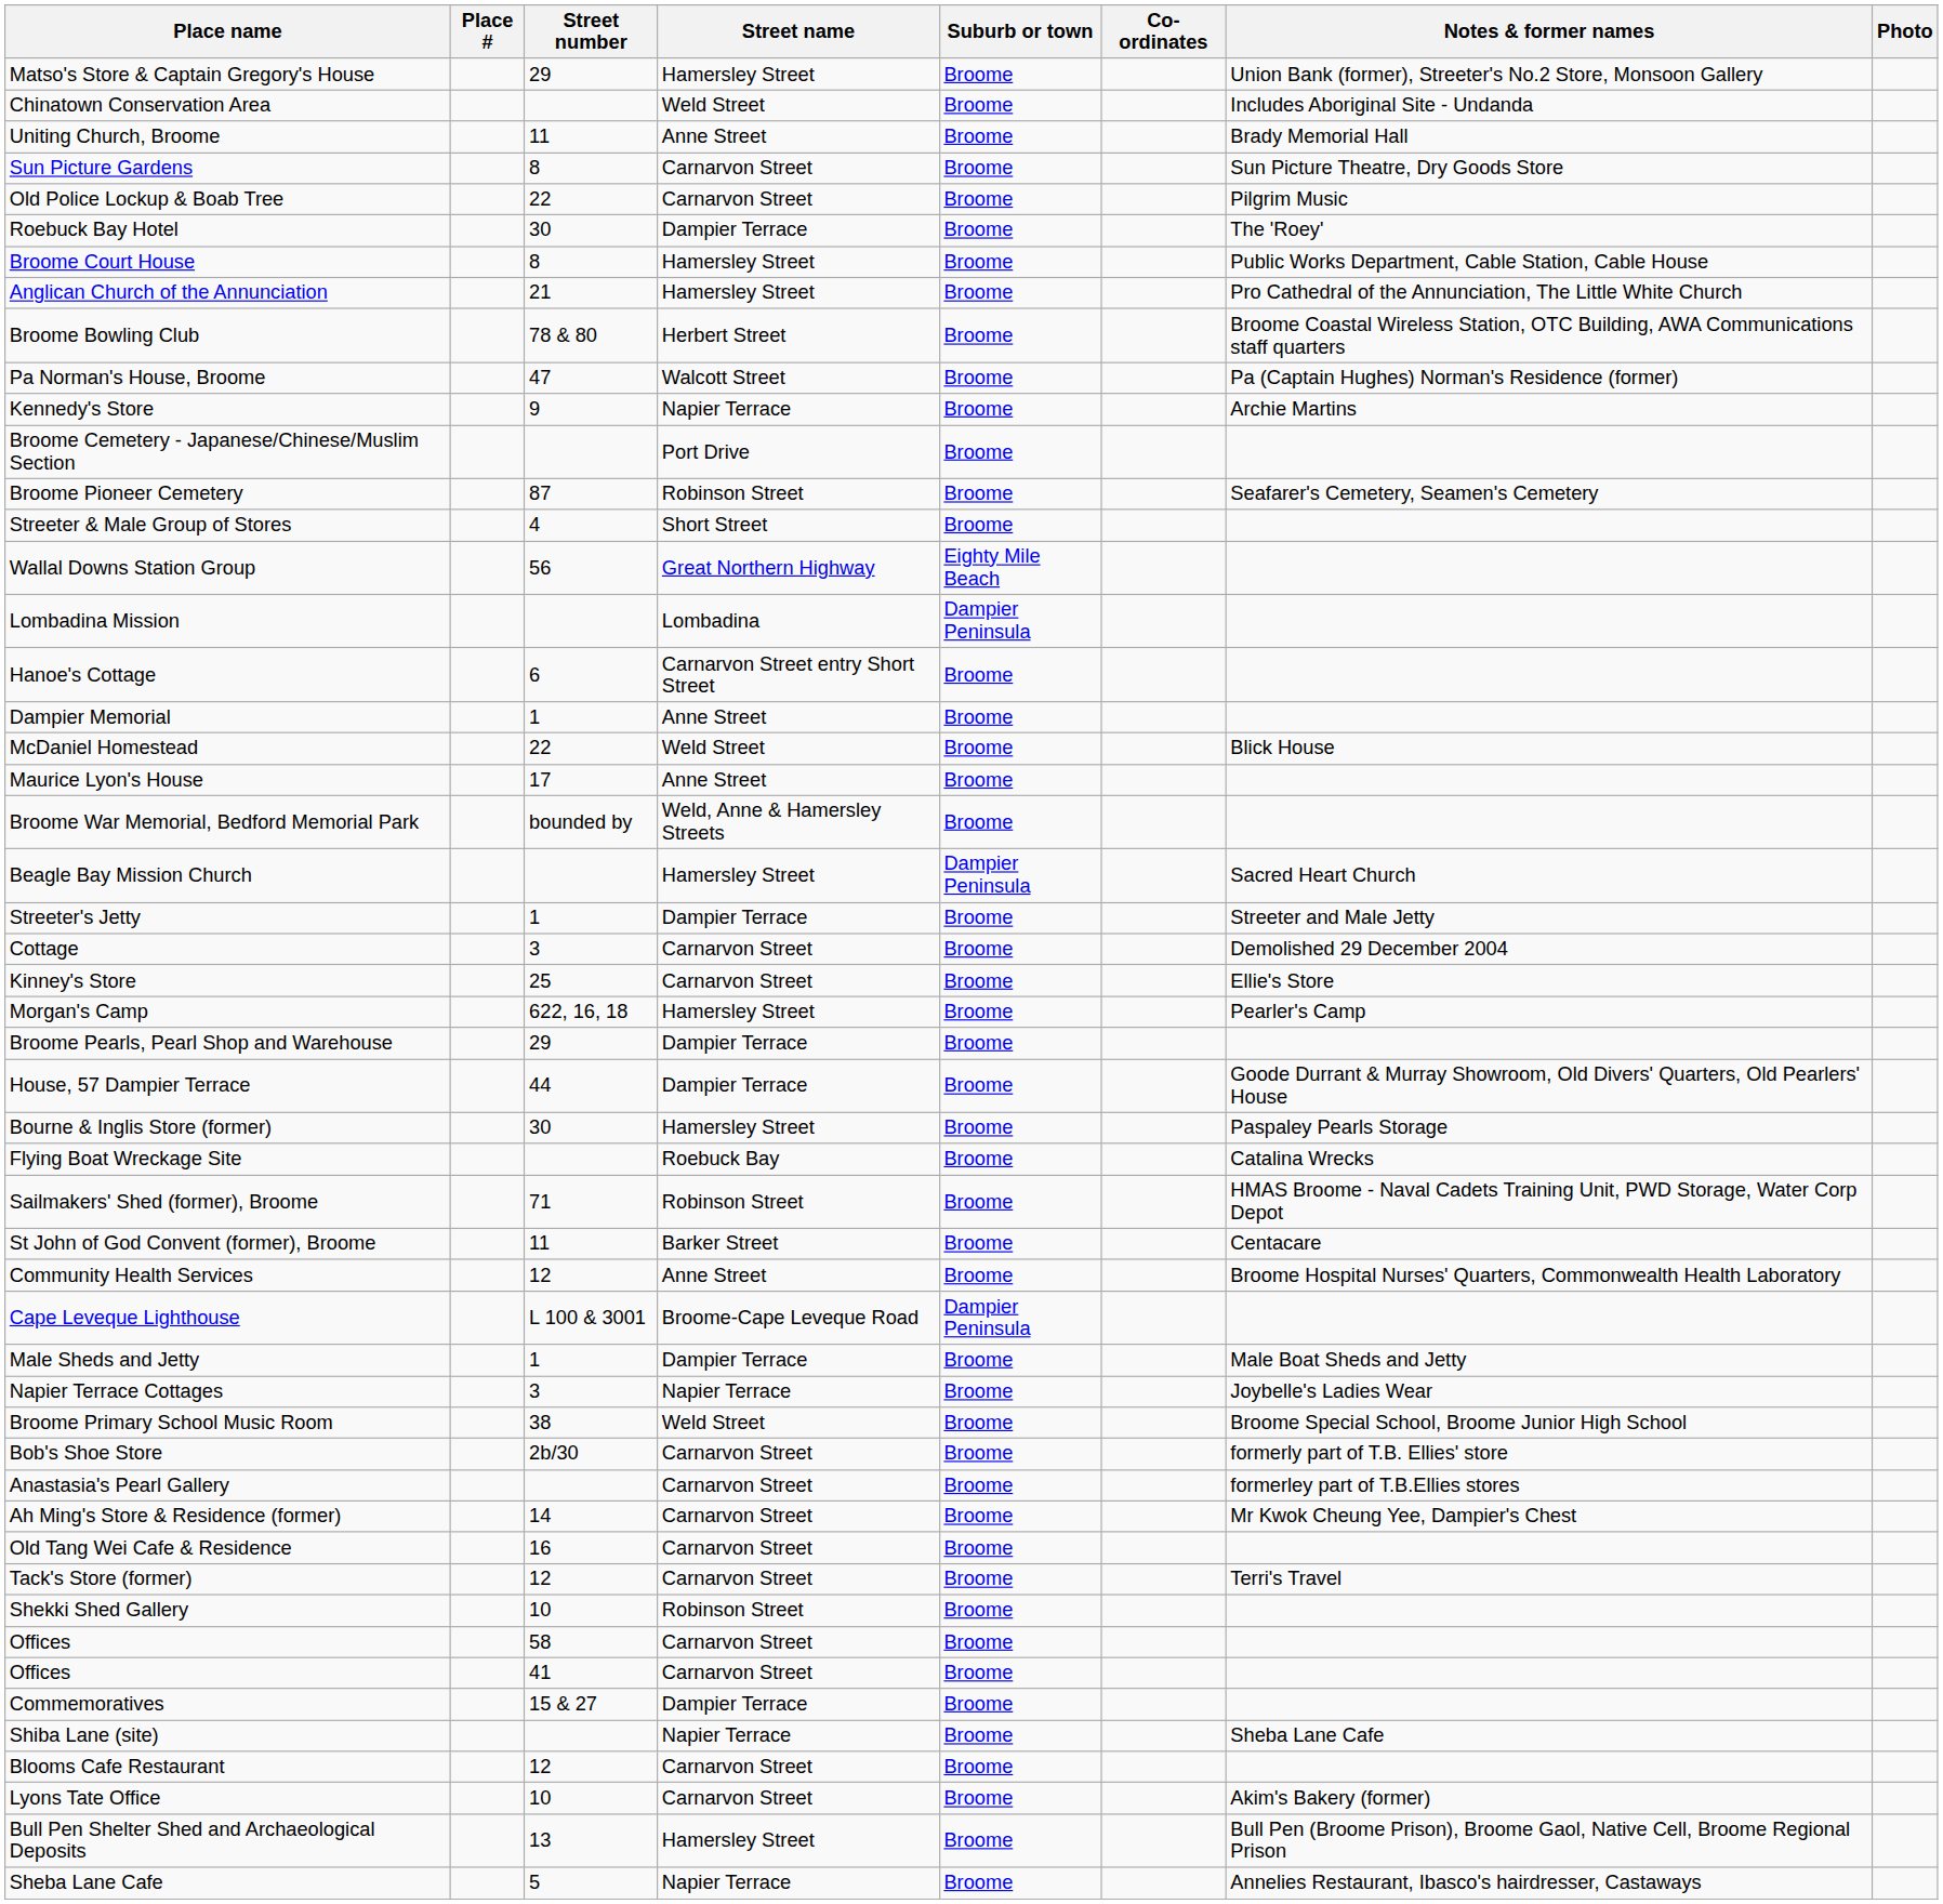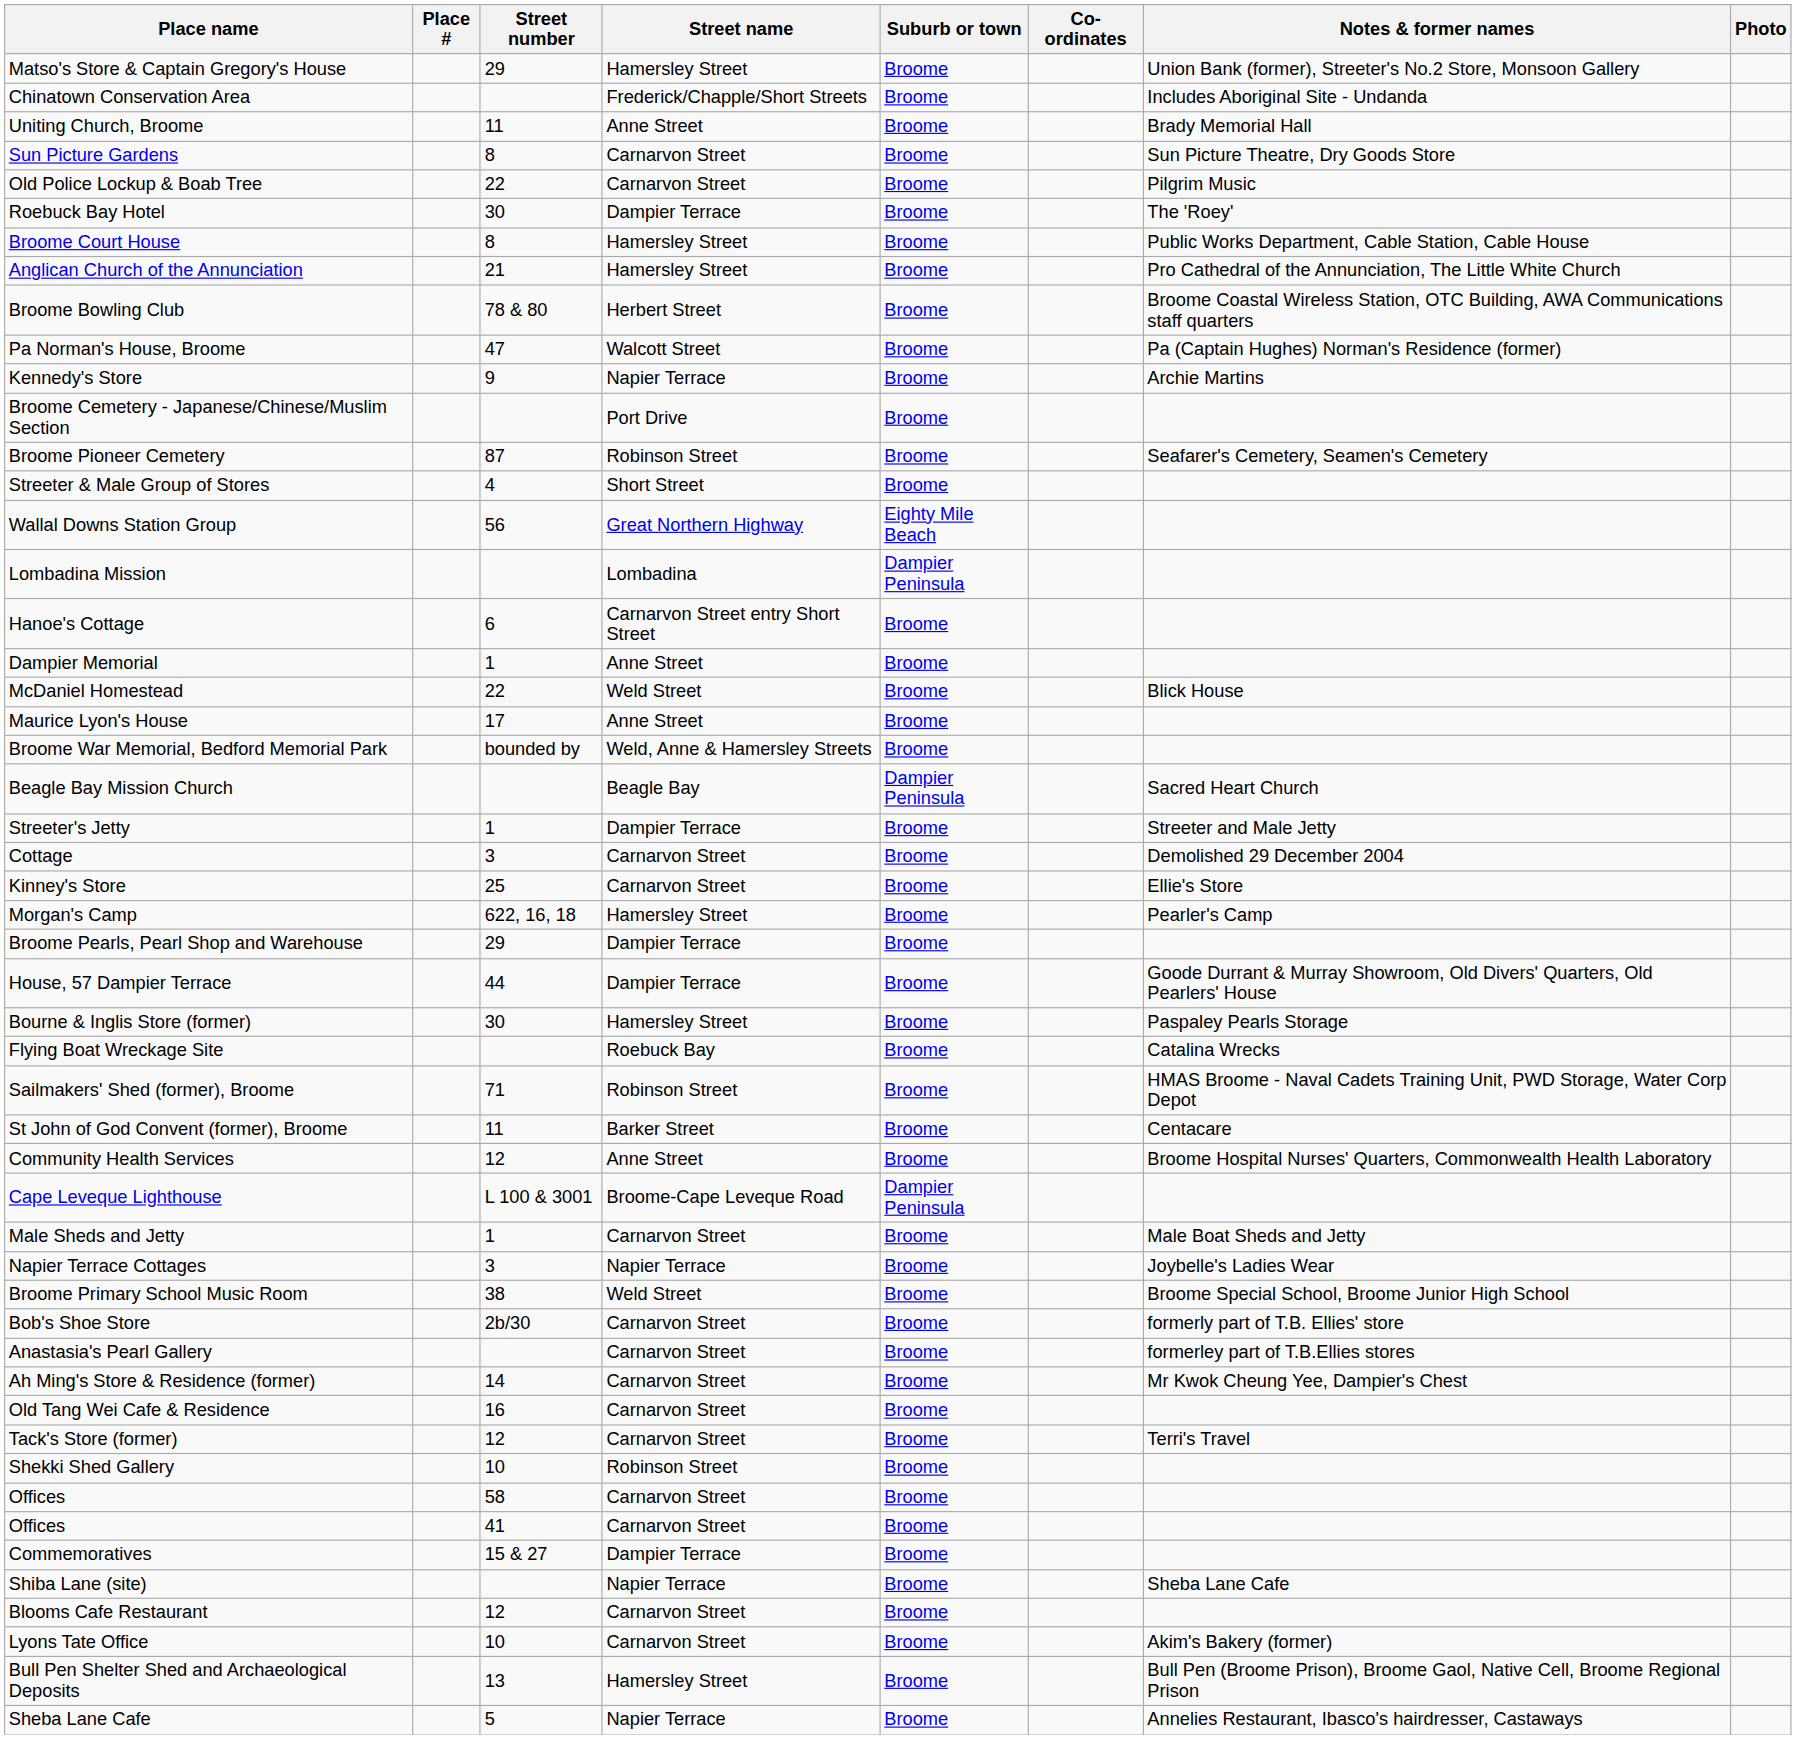 <table class="wikitable sortable">
 <tr>
 <th>Place name</th>
 <th>Place #</th>
 <th>Street number</th>
 <th>Street name</th>
 <th>Suburb or town</th>
 <th>Co-ordinates</th>
 <th class="unsortable">Notes & former names</th>
 <th class="unsortable">Photo</th>
 </tr>
 <tr>
 <td>Matso's Store & Captain Gregory's House</td>
 <td></td>
 <td>29</td>
 <td>Hamersley Street</td>
 <td><a href='#'>Broome</a></td>
 <td></td>
 <td>Union Bank (former), Streeter's No.2 Store, Monsoon Gallery</td>
 <td></td>
 </tr>
 <tr>
 <td>Chinatown Conservation Area</td>
 <td></td>
 <td></td>
-<td>Weld Street</td>
+<td>Frederick/Chapple/Short Streets</td>
 <td><a href='#'>Broome</a></td>
 <td></td>
 <td>Includes Aboriginal Site - Undanda</td>
 <td></td>
 </tr>
 <tr>
 <td>Uniting Church, Broome</td>
 <td></td>
 <td>11</td>
 <td>Anne Street</td>
 <td><a href='#'>Broome</a></td>
 <td></td>
 <td>Brady Memorial Hall</td>
 <td></td>
 </tr>
 <tr>
 <td><a href='#'>Sun Picture Gardens</a></td>
 <td></td>
 <td>8</td>
 <td>Carnarvon Street</td>
 <td><a href='#'>Broome</a></td>
 <td></td>
 <td>Sun Picture Theatre, Dry Goods Store</td>
 <td></td>
 </tr>
 <tr>
 <td>Old Police Lockup & Boab Tree</td>
 <td></td>
 <td>22</td>
 <td>Carnarvon Street</td>
 <td><a href='#'>Broome</a></td>
 <td></td>
 <td>Pilgrim Music</td>
 <td></td>
 </tr>
 <tr>
 <td>Roebuck Bay Hotel</td>
 <td></td>
 <td>30</td>
 <td>Dampier Terrace</td>
 <td><a href='#'>Broome</a></td>
 <td></td>
 <td>The 'Roey'</td>
 <td></td>
 </tr>
 <tr>
 <td><a href='#'>Broome Court House</a></td>
 <td></td>
 <td>8</td>
 <td>Hamersley Street</td>
 <td><a href='#'>Broome</a></td>
 <td></td>
 <td>Public Works Department, Cable Station, Cable House</td>
 <td></td>
 </tr>
 <tr>
 <td><a href='#'>Anglican Church of the Annunciation</a></td>
 <td></td>
 <td>21</td>
 <td>Hamersley Street</td>
 <td><a href='#'>Broome</a></td>
 <td></td>
 <td>Pro Cathedral of the Annunciation, The Little White Church</td>
 <td></td>
 </tr>
 <tr>
 <td>Broome Bowling Club</td>
 <td></td>
 <td>78 & 80</td>
 <td>Herbert Street</td>
 <td><a href='#'>Broome</a></td>
 <td></td>
 <td>Broome Coastal Wireless Station, OTC Building, AWA Communications staff quarters</td>
 <td></td>
 </tr>
 <tr>
 <td>Pa Norman's House, Broome</td>
 <td></td>
 <td>47</td>
 <td>Walcott Street</td>
 <td><a href='#'>Broome</a></td>
 <td></td>
 <td>Pa (Captain Hughes) Norman's Residence (former)</td>
 <td></td>
 </tr>
 <tr>
 <td>Kennedy's Store</td>
 <td></td>
 <td>9</td>
 <td>Napier Terrace</td>
 <td><a href='#'>Broome</a></td>
 <td></td>
 <td>Archie Martins</td>
 <td></td>
 </tr>
 <tr>
 <td>Broome Cemetery - Japanese/Chinese/Muslim Section</td>
 <td></td>
 <td></td>
 <td>Port Drive</td>
 <td><a href='#'>Broome</a></td>
 <td></td>
 <td></td>
 <td></td>
 </tr>
 <tr>
 <td>Broome Pioneer Cemetery</td>
 <td></td>
 <td>87</td>
 <td>Robinson Street</td>
 <td><a href='#'>Broome</a></td>
 <td></td>
 <td>Seafarer's Cemetery, Seamen's Cemetery</td>
 <td></td>
 </tr>
 <tr>
 <td>Streeter & Male Group of Stores</td>
 <td></td>
 <td>4</td>
 <td>Short Street</td>
 <td><a href='#'>Broome</a></td>
 <td></td>
 <td></td>
 <td></td>
 </tr>
 <tr>
 <td>Wallal Downs Station Group</td>
 <td></td>
 <td>56</td>
 <td><a href='#'>Great Northern Highway</a></td>
 <td><a href='#'>Eighty Mile Beach</a></td>
 <td></td>
 <td></td>
 <td></td>
 </tr>
 <tr>
 <td>Lombadina Mission</td>
 <td></td>
 <td></td>
 <td>Lombadina</td>
 <td><a href='#'>Dampier Peninsula</a></td>
 <td></td>
 <td></td>
 <td></td>
 </tr>
 <tr>
 <td>Hanoe's Cottage</td>
 <td></td>
 <td>6</td>
 <td>Carnarvon Street entry Short Street</td>
 <td><a href='#'>Broome</a></td>
 <td></td>
 <td></td>
 <td></td>
 </tr>
 <tr>
 <td>Dampier Memorial</td>
 <td></td>
 <td>1</td>
 <td>Anne Street</td>
 <td><a href='#'>Broome</a></td>
 <td></td>
 <td></td>
 <td></td>
 </tr>
 <tr>
 <td>McDaniel Homestead</td>
 <td></td>
 <td>22</td>
 <td>Weld Street</td>
 <td><a href='#'>Broome</a></td>
 <td></td>
 <td>Blick House</td>
 <td></td>
 </tr>
 <tr>
 <td>Maurice Lyon's House</td>
 <td></td>
 <td>17</td>
 <td>Anne Street</td>
 <td><a href='#'>Broome</a></td>
 <td></td>
 <td></td>
 <td></td>
 </tr>
 <tr>
 <td>Broome War Memorial, Bedford Memorial Park</td>
 <td></td>
 <td>bounded by</td>
 <td>Weld, Anne & Hamersley Streets</td>
 <td><a href='#'>Broome</a></td>
 <td></td>
 <td></td>
 <td></td>
 </tr>
 <tr>
 <td>Beagle Bay Mission Church</td>
 <td></td>
 <td></td>
-<td>Hamersley Street</td>
+<td>Beagle Bay</td>
 <td><a href='#'>Dampier Peninsula</a></td>
 <td></td>
 <td>Sacred Heart Church</td>
 <td></td>
 </tr>
 <tr>
 <td>Streeter's  Jetty</td>
 <td></td>
 <td>1</td>
 <td>Dampier Terrace</td>
 <td><a href='#'>Broome</a></td>
 <td></td>
 <td>Streeter and Male Jetty</td>
 <td></td>
 </tr>
 <tr>
 <td>Cottage</td>
 <td></td>
 <td>3</td>
 <td>Carnarvon Street</td>
 <td><a href='#'>Broome</a></td>
 <td></td>
 <td>Demolished 29 December 2004</td>
 <td></td>
 </tr>
 <tr>
 <td>Kinney's Store</td>
 <td></td>
 <td>25</td>
 <td>Carnarvon Street</td>
 <td><a href='#'>Broome</a></td>
 <td></td>
 <td>Ellie's Store</td>
 <td></td>
 </tr>
 <tr>
 <td>Morgan's Camp</td>
 <td></td>
 <td>622, 16, 18</td>
 <td>Hamersley Street</td>
 <td><a href='#'>Broome</a></td>
 <td></td>
 <td>Pearler's Camp</td>
 <td></td>
 </tr>
 <tr>
 <td>Broome Pearls, Pearl Shop and Warehouse</td>
 <td></td>
 <td>29</td>
 <td>Dampier Terrace</td>
 <td><a href='#'>Broome</a></td>
 <td></td>
 <td></td>
 <td></td>
 </tr>
 <tr>
 <td>House, 57 Dampier Terrace</td>
 <td></td>
 <td>44</td>
 <td>Dampier Terrace</td>
 <td><a href='#'>Broome</a></td>
 <td></td>
 <td>Goode Durrant & Murray Showroom, Old Divers' Quarters, Old Pearlers' House</td>
 <td></td>
 </tr>
 <tr>
 <td>Bourne & Inglis Store (former)</td>
 <td></td>
 <td>30</td>
 <td>Hamersley Street</td>
 <td><a href='#'>Broome</a></td>
 <td></td>
 <td>Paspaley Pearls Storage</td>
 <td></td>
 </tr>
 <tr>
 <td>Flying Boat Wreckage Site</td>
 <td></td>
 <td></td>
 <td>Roebuck Bay</td>
 <td><a href='#'>Broome</a></td>
 <td></td>
 <td>Catalina Wrecks</td>
 <td></td>
 </tr>
 <tr>
 <td>Sailmakers' Shed (former), Broome</td>
 <td></td>
 <td>71</td>
 <td>Robinson Street</td>
 <td><a href='#'>Broome</a></td>
 <td></td>
 <td>HMAS Broome - Naval Cadets Training Unit, PWD Storage, Water Corp Depot</td>
 <td></td>
 </tr>
 <tr>
 <td>St John of God Convent (former), Broome</td>
 <td></td>
 <td>11</td>
 <td>Barker Street</td>
 <td><a href='#'>Broome</a></td>
 <td></td>
 <td>Centacare</td>
 <td></td>
 </tr>
 <tr>
 <td>Community Health Services</td>
 <td></td>
 <td>12</td>
 <td>Anne Street</td>
 <td><a href='#'>Broome</a></td>
 <td></td>
 <td>Broome Hospital Nurses' Quarters, Commonwealth Health Laboratory</td>
 <td></td>
 </tr>
 <tr>
 <td><a href='#'>Cape Leveque Lighthouse</a></td>
 <td></td>
 <td>L 100 & 3001</td>
 <td>Broome-Cape Leveque Road</td>
 <td><a href='#'>Dampier Peninsula</a></td>
 <td></td>
 <td></td>
 <td></td>
 </tr>
 <tr>
 <td>Male Sheds and Jetty</td>
 <td></td>
 <td>1</td>
-<td>Dampier Terrace</td>
+<td>Carnarvon Street</td>
 <td><a href='#'>Broome</a></td>
 <td></td>
 <td>Male Boat Sheds and Jetty</td>
 <td></td>
 </tr>
 <tr>
 <td>Napier Terrace Cottages</td>
 <td></td>
 <td>3</td>
 <td>Napier Terrace</td>
 <td><a href='#'>Broome</a></td>
 <td></td>
 <td>Joybelle's Ladies Wear</td>
 <td></td>
 </tr>
 <tr>
 <td>Broome Primary School Music Room</td>
 <td></td>
 <td>38</td>
 <td>Weld Street</td>
 <td><a href='#'>Broome</a></td>
 <td></td>
 <td>Broome Special School, Broome Junior High School</td>
 <td></td>
 </tr>
 <tr>
 <td>Bob's Shoe Store</td>
 <td></td>
 <td>2b/30</td>
 <td>Carnarvon Street</td>
 <td><a href='#'>Broome</a></td>
 <td></td>
 <td>formerly part of T.B. Ellies' store</td>
 <td></td>
 </tr>
 <tr>
 <td>Anastasia's Pearl Gallery</td>
 <td></td>
 <td></td>
 <td>Carnarvon Street</td>
 <td><a href='#'>Broome</a></td>
 <td></td>
 <td>formerley part of T.B.Ellies stores</td>
 <td></td>
 </tr>
 <tr>
 <td>Ah Ming's Store & Residence (former)</td>
 <td></td>
 <td>14</td>
 <td>Carnarvon Street</td>
 <td><a href='#'>Broome</a></td>
 <td></td>
 <td>Mr Kwok Cheung Yee, Dampier's Chest</td>
 <td></td>
 </tr>
 <tr>
 <td>Old Tang Wei Cafe & Residence</td>
 <td></td>
 <td>16</td>
 <td>Carnarvon Street</td>
 <td><a href='#'>Broome</a></td>
 <td></td>
 <td></td>
 <td></td>
 </tr>
 <tr>
 <td>Tack's Store (former)</td>
 <td></td>
 <td>12</td>
 <td>Carnarvon Street</td>
 <td><a href='#'>Broome</a></td>
 <td></td>
 <td>Terri's Travel</td>
 <td></td>
 </tr>
 <tr>
 <td>Shekki Shed Gallery</td>
 <td></td>
 <td>10</td>
 <td>Robinson Street</td>
 <td><a href='#'>Broome</a></td>
 <td></td>
 <td></td>
 <td></td>
 </tr>
 <tr>
 <td>Offices</td>
 <td></td>
 <td>58</td>
 <td>Carnarvon Street</td>
 <td><a href='#'>Broome</a></td>
 <td></td>
 <td></td>
 <td></td>
 </tr>
 <tr>
 <td>Offices</td>
 <td></td>
 <td>41</td>
 <td>Carnarvon Street</td>
 <td><a href='#'>Broome</a></td>
 <td></td>
 <td></td>
 <td></td>
 </tr>
 <tr>
 <td>Commemoratives</td>
 <td></td>
 <td>15 & 27</td>
 <td>Dampier Terrace</td>
 <td><a href='#'>Broome</a></td>
 <td></td>
 <td></td>
 <td></td>
 </tr>
 <tr>
 <td>Shiba Lane (site)</td>
 <td></td>
 <td></td>
 <td>Napier Terrace</td>
 <td><a href='#'>Broome</a></td>
 <td></td>
 <td>Sheba Lane Cafe</td>
 <td></td>
 </tr>
 <tr>
 <td>Blooms Cafe Restaurant</td>
 <td></td>
 <td>12</td>
 <td>Carnarvon Street</td>
 <td><a href='#'>Broome</a></td>
 <td></td>
 <td></td>
 <td></td>
 </tr>
 <tr>
 <td>Lyons Tate Office</td>
 <td></td>
 <td>10</td>
 <td>Carnarvon Street</td>
 <td><a href='#'>Broome</a></td>
 <td></td>
 <td>Akim's Bakery (former)</td>
 <td></td>
 </tr>
 <tr>
 <td>Bull Pen Shelter Shed and Archaeological Deposits</td>
 <td></td>
 <td>13</td>
 <td>Hamersley Street</td>
 <td><a href='#'>Broome</a></td>
 <td></td>
 <td>Bull Pen (Broome Prison), Broome Gaol, Native Cell, Broome Regional Prison</td>
 <td></td>
 </tr>
 <tr>
 <td>Sheba Lane Cafe</td>
 <td></td>
 <td>5</td>
 <td>Napier Terrace</td>
 <td><a href='#'>Broome</a></td>
 <td></td>
 <td>Annelies Restaurant, Ibasco's hairdresser, Castaways</td>
 <td></td>
 </tr>
 </table>
